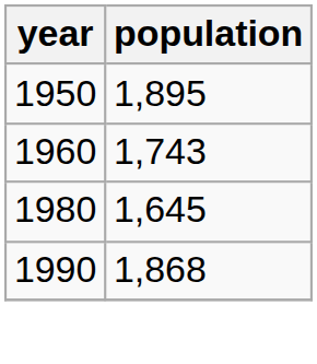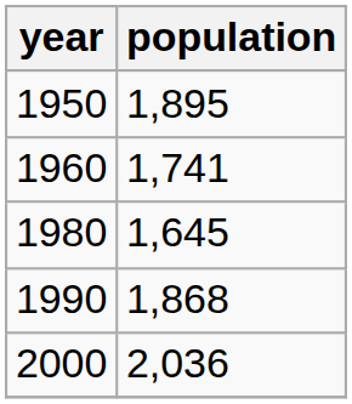 <table class="wikitable">
 <tr>
 <th>year</th>
 <th>population</th>
 </tr>
 <tr>
 <td>1950</td>
 <td>1,895</td>
 </tr>
 <tr>
 <td>1960</td>
-<td>1,743</td>
+<td>1,741</td>
 </tr>
 <tr>
 <td>1980</td>
 <td>1,645</td>
 </tr>
 <tr>
 <td>1990</td>
 <td>1,868</td>
 </tr>
 <tr>
+<td>2000</td>
+<td>2,036</td>
+</tr>
+<tr>
 </tr>
 </table>
